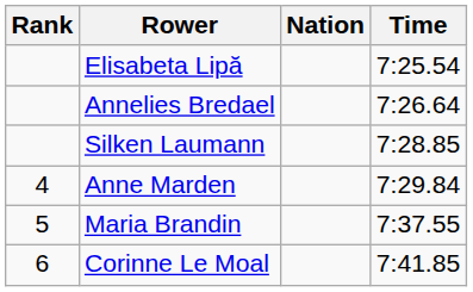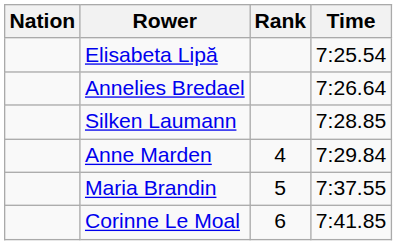 <table class="wikitable sortable" style="text-align:center">
 <tr>
+<th>Nation</th>
+<th>Rower</th>
 <th>Rank</th>
-<th>Rower</th>
-<th>Nation</th>
 <th>Time</th>
 </tr>
 <tr>
+<td align=left></td>
+<td align=left data-sort-value="Lipă, Elisabeta"><a href='#'>Elisabeta Lipă</a></td>
 <td></td>
-<td align=left data-sort-value="Lipă, Elisabeta"><a href='#'>Elisabeta Lipă</a></td>
-<td align=left></td>
 <td>7:25.54</td>
 </tr>
 <tr>
+<td align=left></td>
+<td align=left data-sort-value="Bredael, Annelies"><a href='#'>Annelies Bredael</a></td>
 <td></td>
-<td align=left data-sort-value="Bredael, Annelies"><a href='#'>Annelies Bredael</a></td>
-<td align=left></td>
 <td>7:26.64</td>
 </tr>
 <tr>
+<td align=left></td>
+<td align=left data-sort-value="Laumann, Silken"><a href='#'>Silken Laumann</a></td>
 <td></td>
-<td align=left data-sort-value="Laumann, Silken"><a href='#'>Silken Laumann</a></td>
-<td align=left></td>
 <td>7:28.85</td>
 </tr>
 <tr>
+<td align=left></td>
+<td align=left data-sort-value="Marden, Anne"><a href='#'>Anne Marden</a></td>
 <td>4</td>
-<td align=left data-sort-value="Marden, Anne"><a href='#'>Anne Marden</a></td>
-<td align=left></td>
 <td>7:29.84</td>
 </tr>
 <tr>
+<td align=left></td>
+<td align=left data-sort-value="Brandin, Maria"><a href='#'>Maria Brandin</a></td>
 <td>5</td>
-<td align=left data-sort-value="Brandin, Maria"><a href='#'>Maria Brandin</a></td>
-<td align=left></td>
 <td>7:37.55</td>
 </tr>
 <tr>
+<td align=left></td>
+<td align=left data-sort-value="Le Moal, Corinne"><a href='#'>Corinne Le Moal</a></td>
 <td>6</td>
-<td align=left data-sort-value="Le Moal, Corinne"><a href='#'>Corinne Le Moal</a></td>
-<td align=left></td>
 <td>7:41.85</td>
 </tr>
 </table>
